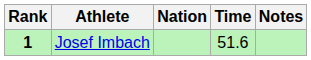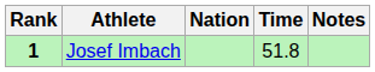 <table class="wikitable sortable" style="text-align:center">
 <tr>
 <th>Rank</th>
 <th>Athlete</th>
 <th>Nation</th>
 <th>Time</th>
 <th>Notes</th>
 </tr>
 <tr>
 </tr>
 <tr bgcolor=bbf3bb>
 <td><strong>1</strong></td>
 <td align=left><a href='#'>Josef Imbach</a></td>
 <td align=left></td>
-<td>51.6</td>
+<td>51.8</td>
 <td></td>
 </tr>
 </table>
